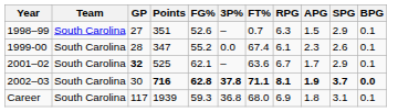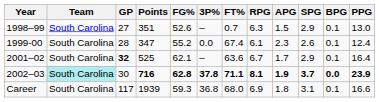 <table class="wikitable">
 <tr>
 <th>Year</th>
 <th>Team</th>
 <th>GP</th>
 <th>Points</th>
 <th>FG%</th>
 <th>3P%</th>
 <th>FT%</th>
 <th>RPG</th>
 <th>APG</th>
 <th>SPG</th>
 <th>BPG</th>
+<th>PPG</th>
 </tr>
 <tr>
 <td>1998–99</td>
 <td><a href='#'>South Carolina</a></td>
 <td>27</td>
 <td>351</td>
 <td>52.6</td>
 <td>–</td>
 <td>0.7</td>
 <td>6.3</td>
 <td>1.5</td>
 <td>2.9</td>
 <td>0.1</td>
+<td>13.0</td>
 </tr>
 <tr>
 <td>1999-00</td>
 <td>South Carolina</td>
 <td>28</td>
 <td>347</td>
 <td>55.2</td>
 <td>0.0</td>
 <td>67.4</td>
 <td>6.1</td>
 <td>2.3</td>
 <td>2.6</td>
 <td>0.1</td>
+<td>12.4</td>
 </tr>
 <tr>
 <td>2001–02</td>
 <td>South Carolina</td>
 <td><strong>32</strong></td>
 <td>525</td>
 <td>62.1</td>
 <td>–</td>
 <td>63.6</td>
 <td>6.7</td>
 <td>1.7</td>
 <td>2.9</td>
 <td>0.1</td>
+<td>16.4</td>
 </tr>
 <tr>
 <td>2002–03</td>
-<td>South Carolina</td>
+<td style="background: paleturquoise;">South Carolina</td>
 <td>30</td>
 <td><strong>716</strong></td>
 <td><strong>62.8</strong></td>
 <td><strong>37.8</strong></td>
 <td><strong>71.1</strong></td>
 <td><strong>8.1</strong></td>
 <td><strong>1.9</strong></td>
 <td><strong>3.7</strong></td>
 <td><strong>0.0</strong></td>
+<td><strong>23.9</strong></td>
 </tr>
 <tr>
 <td>Career</td>
 <td>South Carolina</td>
 <td>117</td>
 <td>1939</td>
 <td>59.3</td>
 <td>36.8</td>
 <td>68.0</td>
 <td>6.9</td>
 <td>1.8</td>
 <td>3.1</td>
 <td>0.1</td>
+<td>16.6</td>
 </tr>
 </table>
